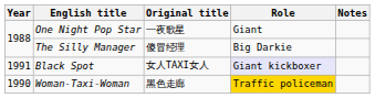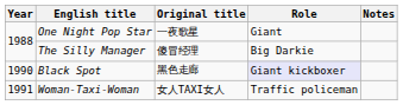 <table class="wikitable sortable">
 <tr>
 <th>Year</th>
 <th>English title</th>
 <th>Original title</th>
 <th>Role</th>
 <th class="unsortable">Notes</th>
 </tr>
 <tr>
 <td rowspan=2>1988</td>
 <td><em>One Night Pop Star</em></td>
 <td>一夜歌星</td>
 <td>Giant</td>
 <td></td>
 </tr>
 <tr>
 <td><em>The Silly Manager</em></td>
 <td>傻冒经理</td>
 <td>Big Darkie</td>
 <td></td>
 </tr>
 <tr>
-<td>1991</td>
+<td>1990</td>
 <td><em>Black Spot</em></td>
-<td>女人TAXI女人</td>
+<td>黑色走廊</td>
 <td style="background: lavender;">Giant kickboxer</td>
 <td></td>
 </tr>
 <tr>
-<td>1990</td>
+<td>1991</td>
 <td><em>Woman-Taxi-Woman</em></td>
-<td>黑色走廊</td>
-<td style="background: gold;">Traffic policeman</td>
+<td>女人TAXI女人</td>
+<td>Traffic policeman</td>
 <td></td>
 </tr>
 </table>
